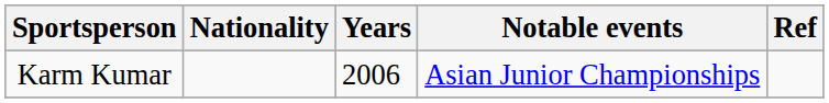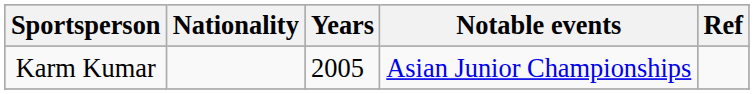 <table class="wikitable plainrowheaders sortable" style="text-align:center">
 <tr>
 <th>Sportsperson</th>
 <th>Nationality</th>
 <th>Years</th>
 <th>Notable events</th>
 <th>Ref</th>
 </tr>
 <tr>
 <td>Karm Kumar</td>
 <td align=left></td>
-<td align=left>2006</td>
+<td align=left>2005</td>
 <td><a href='#'>Asian Junior Championships</a></td>
 <td></td>
 </tr>
 </table>
